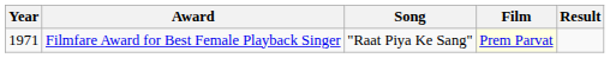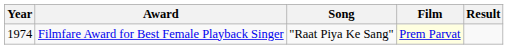 <table class="wikitable">
 <tr>
 <th>Year</th>
 <th>Award</th>
 <th>Song</th>
 <th>Film</th>
 <th>Result</th>
 </tr>
 <tr>
-<td>1971</td>
+<td>1974</td>
 <td><a href='#'>Filmfare Award for Best Female Playback Singer</a></td>
 <td>"Raat Piya Ke Sang"</td>
 <td style="background: lightyellow;"><a href='#'>Prem Parvat</a></td>
 <td></td>
 </tr>
 </table>
